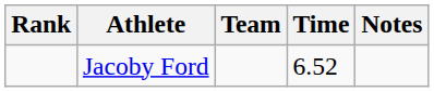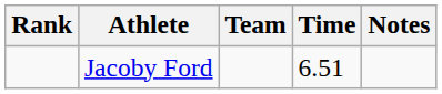 <table class="wikitable sortable">
 <tr>
 <th>Rank</th>
 <th>Athlete</th>
 <th>Team</th>
 <th>Time</th>
 <th>Notes</th>
 </tr>
 <tr>
 <td align=center></td>
 <td><a href='#'>Jacoby Ford</a></td>
 <td></td>
-<td>6.52</td>
+<td>6.51</td>
 <td></td>
 </tr>
 </table>
